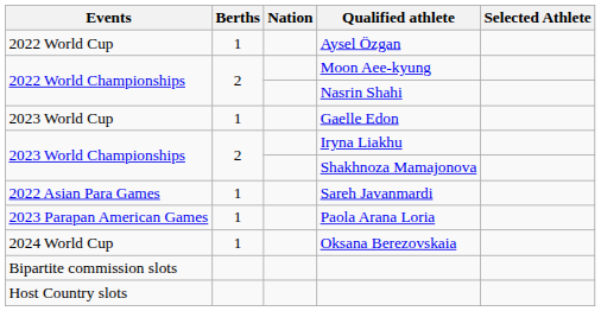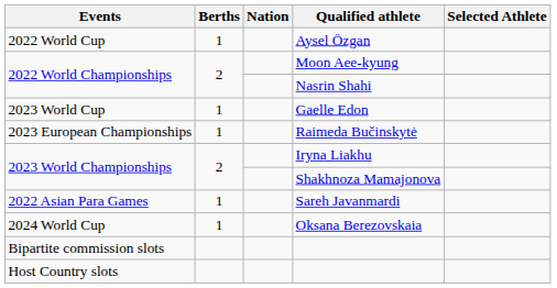 <table class="wikitable">
 <tr>
 <th>Events</th>
 <th>Berths</th>
 <th>Nation</th>
 <th>Qualified athlete</th>
 <th>Selected Athlete</th>
 </tr>
 <tr>
 <td>2022 World Cup</td>
 <td align=center>1</td>
 <td></td>
 <td><a href='#'>Aysel Özgan</a></td>
 <td></td>
 </tr>
 <tr>
 <td rowspan="2"><a href='#'>2022 World Championships</a></td>
 <td rowspan="2" align=center>2</td>
 <td></td>
 <td><a href='#'>Moon Aee-kyung</a></td>
 <td></td>
 </tr>
 <tr>
 <td></td>
 <td><a href='#'>Nasrin Shahi</a></td>
 <td></td>
 </tr>
 <tr>
 <td>2023 World Cup</td>
 <td align=center>1</td>
 <td></td>
 <td><a href='#'>Gaelle Edon</a></td>
 <td></td>
 </tr>
 <tr>
+<td>2023 European Championships</td>
+<td align=center>1</td>
+<td></td>
+<td><a href='#'>Raimeda Bučinskytė</a></td>
+<td></td>
+</tr>
+<tr>
 <td rowspan="2"><a href='#'>2023 World Championships</a></td>
 <td rowspan="2" align=center>2</td>
 <td></td>
 <td><a href='#'>Iryna Liakhu</a></td>
 <td></td>
 </tr>
 <tr>
 <td></td>
 <td><a href='#'>Shakhnoza Mamajonova</a></td>
 <td></td>
 </tr>
 <tr>
 <td><a href='#'>2022 Asian Para Games</a></td>
 <td align=center>1</td>
 <td></td>
 <td><a href='#'>Sareh Javanmardi</a></td>
-<td></td>
-</tr>
-<tr>
-<td><a href='#'>2023 Parapan American Games</a></td>
-<td align=center>1</td>
-<td></td>
-<td><a href='#'>Paola Arana Loria</a></td>
 <td></td>
 </tr>
 <tr>
 <td>2024 World Cup</td>
 <td align=center>1</td>
 <td></td>
 <td><a href='#'>Oksana Berezovskaia</a></td>
 <td></td>
 </tr>
 <tr>
 <td>Bipartite commission slots</td>
 <td></td>
 <td></td>
 <td></td>
 <td></td>
 </tr>
 <tr>
 <td>Host Country slots</td>
 <td></td>
 <td></td>
 <td></td>
 <td></td>
 </tr>
 </table>
